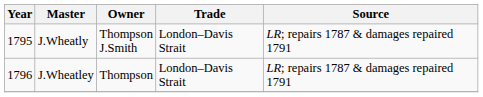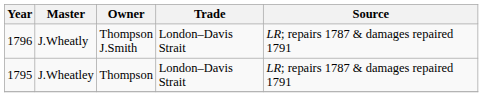 <table class=" wikitable">
 <tr>
 <th>Year</th>
 <th>Master</th>
 <th>Owner</th>
 <th>Trade</th>
 <th>Source</th>
 </tr>
 <tr>
-<td>1795</td>
+<td>1796</td>
 <td>J.Wheatly</td>
 <td>Thompson<br>J.Smith</td>
 <td>London–Davis Strait</td>
 <td><em>LR</em>; repairs 1787 & damages repaired 1791</td>
 </tr>
 <tr>
-<td>1796</td>
+<td>1795</td>
 <td>J.Wheatley</td>
 <td>Thompson</td>
 <td>London–Davis Strait</td>
 <td><em>LR</em>; repairs 1787 & damages repaired 1791</td>
 </tr>
 <tr>
 </tr>
 </table>
